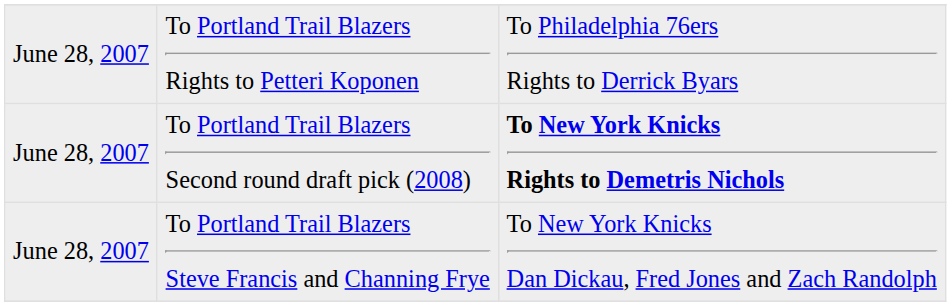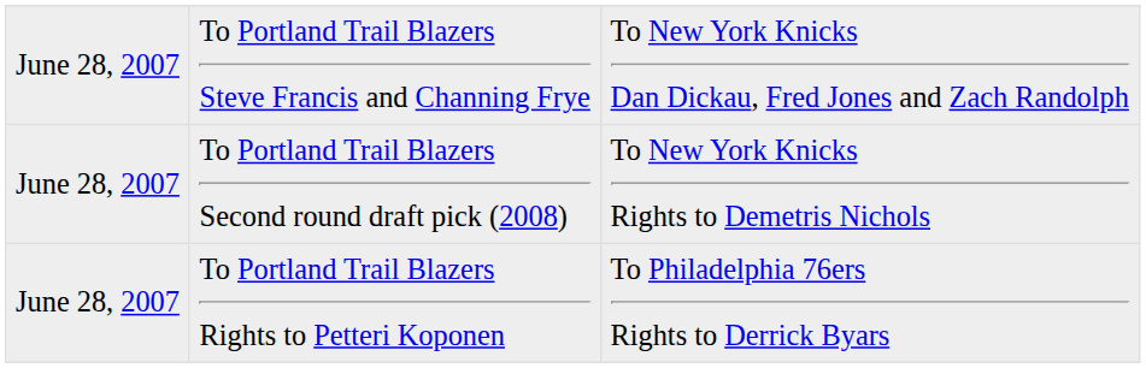 <table border=1 style="border-collapse:collapse" bordercolor="#DFDFDF"  cellpadding="5">
 <tr>
+</tr>
+<tr bgcolor="eeeeee">
+<td>June 28, <a href='#'>2007</a></td>
+<td valign="top">To <a href='#'>Portland Trail Blazers</a><hr><a href='#'>Steve Francis</a> and <a href='#'>Channing Frye</a></td>
+<td valign="top">To <a href='#'>New York Knicks</a><hr><a href='#'>Dan Dickau</a>, <a href='#'>Fred Jones</a> and <a href='#'>Zach Randolph</a></td>
+</tr>
+<tr bgcolor="eeeeee">
+<td>June 28, <a href='#'>2007</a></td>
+<td valign="top">To <a href='#'>Portland Trail Blazers</a><hr>Second round draft pick (<a href='#'>2008</a>)</td>
+<td valign="top">To <a href='#'>New York Knicks</a><hr>Rights to <a href='#'>Demetris Nichols</a></td>
 </tr>
 <tr bgcolor="eeeeee">
 <td>June 28, <a href='#'>2007</a></td>
 <td valign="top">To <a href='#'>Portland Trail Blazers</a><hr>Rights to <a href='#'>Petteri Koponen</a></td>
 <td valign="top">To <a href='#'>Philadelphia 76ers</a><hr>Rights to <a href='#'>Derrick Byars</a></td>
 </tr>
-<tr bgcolor="eeeeee">
-<td>June 28, <a href='#'>2007</a></td>
-<td valign="top">To <a href='#'>Portland Trail Blazers</a><hr>Second round draft pick (<a href='#'>2008</a>)</td>
-<td valign="top"><strong>To <a href='#'>New York Knicks</a><hr>Rights to <a href='#'>Demetris Nichols</a></strong></td>
-</tr>
-<tr bgcolor="eeeeee">
-<td>June 28, <a href='#'>2007</a></td>
-<td valign="top">To <a href='#'>Portland Trail Blazers</a><hr><a href='#'>Steve Francis</a> and <a href='#'>Channing Frye</a></td>
-<td valign="top">To <a href='#'>New York Knicks</a><hr><a href='#'>Dan Dickau</a>, <a href='#'>Fred Jones</a> and <a href='#'>Zach Randolph</a></td>
-</tr>
 </table>
